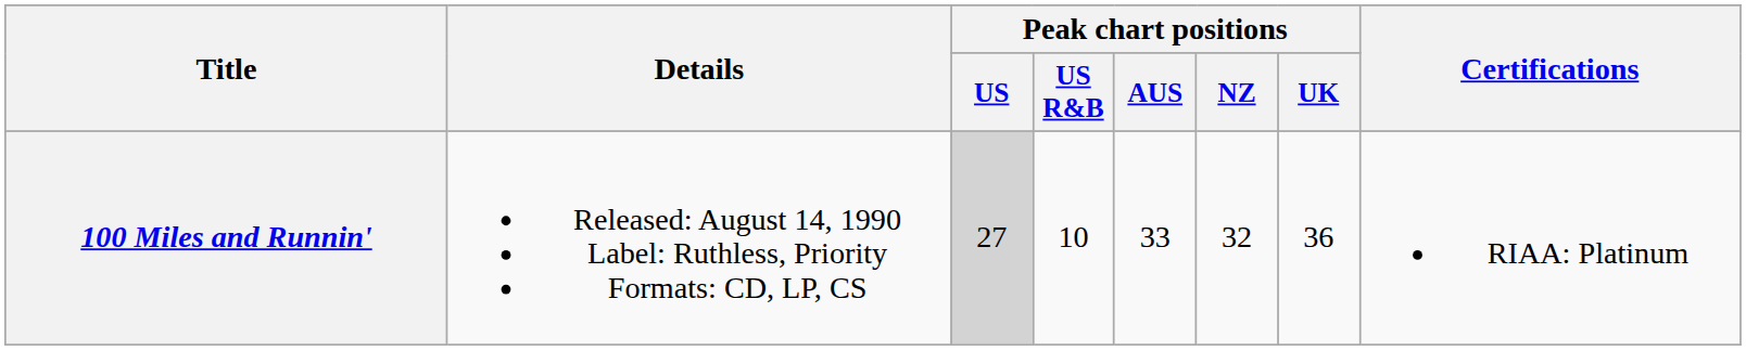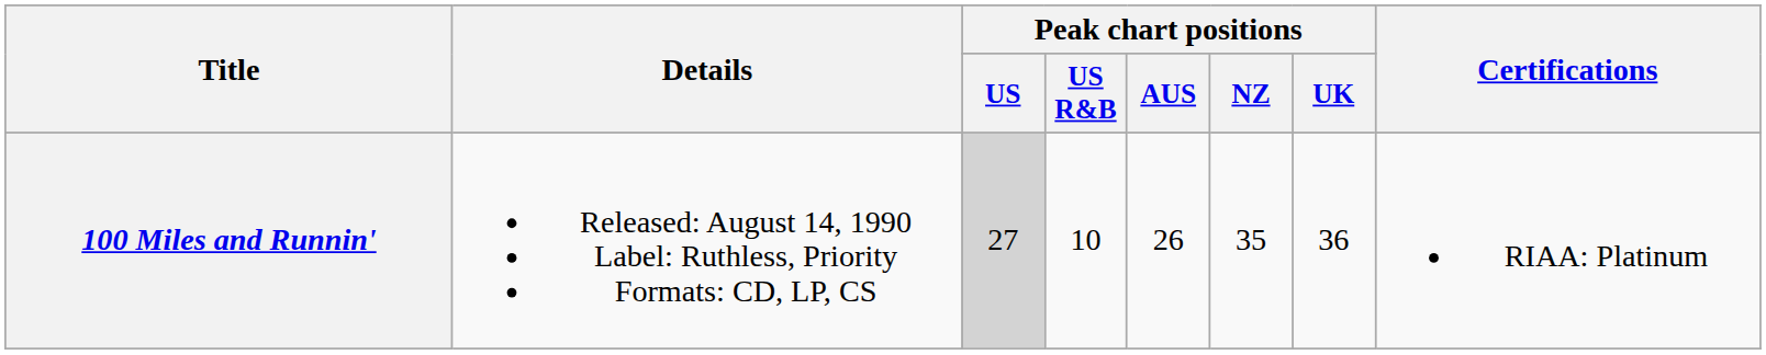 <table class="wikitable plainrowheaders" style="text-align:center;">
 <tr>
 <th scope="col" rowspan="2" style="width:14em;">Title</th>
 <th scope="col" rowspan="2" style="width:16em;">Details</th>
 <th scope="col" colspan="5">Peak chart positions</th>
 <th scope="col" rowspan="2" style="width:12em;"><a href='#'>Certifications</a></th>
 </tr>
 <tr>
 <th scope="col" style="width:2.5em;font-size:90%;"><a href='#'>US</a><br></th>
 <th scope="col" style="width:2.5em;font-size:90%;"><a href='#'>US<br>R&B</a><br></th>
 <th scope="col" style="width:2.5em;font-size:90%;"><a href='#'>AUS</a><br></th>
 <th scope="col" style="width:2.5em;font-size:90%;"><a href='#'>NZ</a><br></th>
 <th scope="col" style="width:2.5em;font-size:90%;"><a href='#'>UK</a><br></th>
 </tr>
 <tr>
 <th scope="row"><em><a href='#'>100 Miles and Runnin'</a></em></th>
 <td><br><ul><li>Released: August 14, 1990</li><li>Label: Ruthless, Priority</li><li>Formats: CD, LP, CS</li></ul></td>
 <td style="background: lightgrey;">27</td>
 <td>10</td>
-<td>33</td>
-<td>32</td>
+<td>26</td>
+<td>35</td>
 <td>36</td>
 <td><br><ul><li>RIAA: Platinum</li></ul></td>
 </tr>
 </table>
